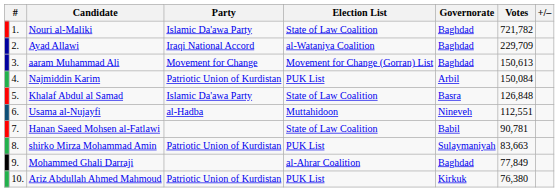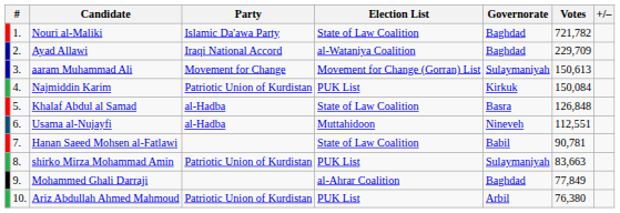 <table class="wikitable" style="border:1px solid #8888aa; background:#f8f8f8; padding:0; font-size:90%;">
 <tr>
 <th colspan=2>#</th>
 <th>Candidate</th>
 <th>Party</th>
 <th>Election List</th>
 <th>Governorate</th>
 <th>Votes</th>
 <th>+/–</th>
 </tr>
 <tr>
 <td bgcolor="#FF0000"></td>
 <td>1.</td>
 <td><a href='#'>Nouri al-Maliki</a></td>
 <td><a href='#'>Islamic Da'awa Party</a></td>
 <td><a href='#'>State of Law Coalition</a></td>
 <td><a href='#'>Baghdad</a></td>
 <td>721,782</td>
 <td></td>
 </tr>
 <tr>
 <td bgcolor="#00009F"></td>
 <td>2.</td>
 <td><a href='#'>Ayad Allawi</a></td>
 <td><a href='#'>Iraqi National Accord</a></td>
 <td><a href='#'>al-Wataniya Coalition</a></td>
 <td><a href='#'>Baghdad</a></td>
 <td>229,709</td>
 <td></td>
 </tr>
 <tr>
 <td bgcolor="#00009F"></td>
 <td>3.</td>
 <td><a href='#'>aaram Muhammad Ali</a></td>
 <td><a href='#'>Movement for Change</a></td>
 <td><a href='#'>Movement for Change (Gorran) List</a></td>
-<td><a href='#'>Baghdad</a></td>
+<td><a href='#'>Sulaymaniyah</a></td>
 <td>150,613</td>
 <td></td>
 </tr>
 <tr>
 <td bgcolor="#22B14C"></td>
 <td>4.</td>
 <td><a href='#'>Najmiddin Karim</a></td>
 <td><a href='#'>Patriotic Union of Kurdistan</a></td>
 <td><a href='#'>PUK List</a></td>
-<td><a href='#'>Arbil</a></td>
+<td><a href='#'>Kirkuk</a></td>
 <td>150,084</td>
 <td></td>
 </tr>
 <tr>
 <td bgcolor="#FF0000"></td>
 <td>5.</td>
 <td><a href='#'>Khalaf Abdul al Samad</a></td>
-<td><a href='#'>Islamic Da'awa Party</a></td>
+<td><a href='#'>al-Hadba</a></td>
 <td><a href='#'>State of Law Coalition</a></td>
 <td><a href='#'>Basra</a></td>
 <td>126,848</td>
 <td></td>
 </tr>
 <tr>
 <td bgcolor="#0D4E76"></td>
 <td>6.</td>
 <td><a href='#'>Usama al-Nujayfi</a></td>
 <td><a href='#'>al-Hadba</a></td>
 <td><a href='#'>Muttahidoon</a></td>
 <td><a href='#'>Nineveh</a></td>
 <td>112,551</td>
 <td></td>
 </tr>
 <tr>
 <td bgcolor="#FF0000"></td>
 <td>7.</td>
 <td><a href='#'>Hanan Saeed Mohsen al-Fatlawi</a></td>
 <td></td>
 <td><a href='#'>State of Law Coalition</a></td>
 <td><a href='#'>Babil</a></td>
 <td>90,781</td>
 <td></td>
 </tr>
 <tr>
 <td bgcolor="#22B14C"></td>
 <td>8.</td>
 <td><a href='#'>shirko Mirza Mohammad Amin</a></td>
 <td><a href='#'>Patriotic Union of Kurdistan</a></td>
 <td><a href='#'>PUK List</a></td>
 <td><a href='#'>Sulaymaniyah</a></td>
 <td>83,663</td>
 <td></td>
 </tr>
 <tr>
 <td bgcolor="#000000"></td>
 <td>9.</td>
 <td><a href='#'>Mohammed Ghali Darraji</a></td>
 <td></td>
 <td><a href='#'>al-Ahrar Coalition</a></td>
 <td><a href='#'>Baghdad</a></td>
 <td>77,849</td>
 <td></td>
 </tr>
 <tr>
 <td bgcolor="#22B14C"></td>
 <td>10.</td>
 <td><a href='#'>Ariz Abdullah Ahmed Mahmoud</a></td>
 <td><a href='#'>Patriotic Union of Kurdistan</a></td>
 <td><a href='#'>PUK List</a></td>
-<td><a href='#'>Kirkuk</a></td>
+<td><a href='#'>Arbil</a></td>
 <td>76,380</td>
 <td></td>
 </tr>
 </table>
